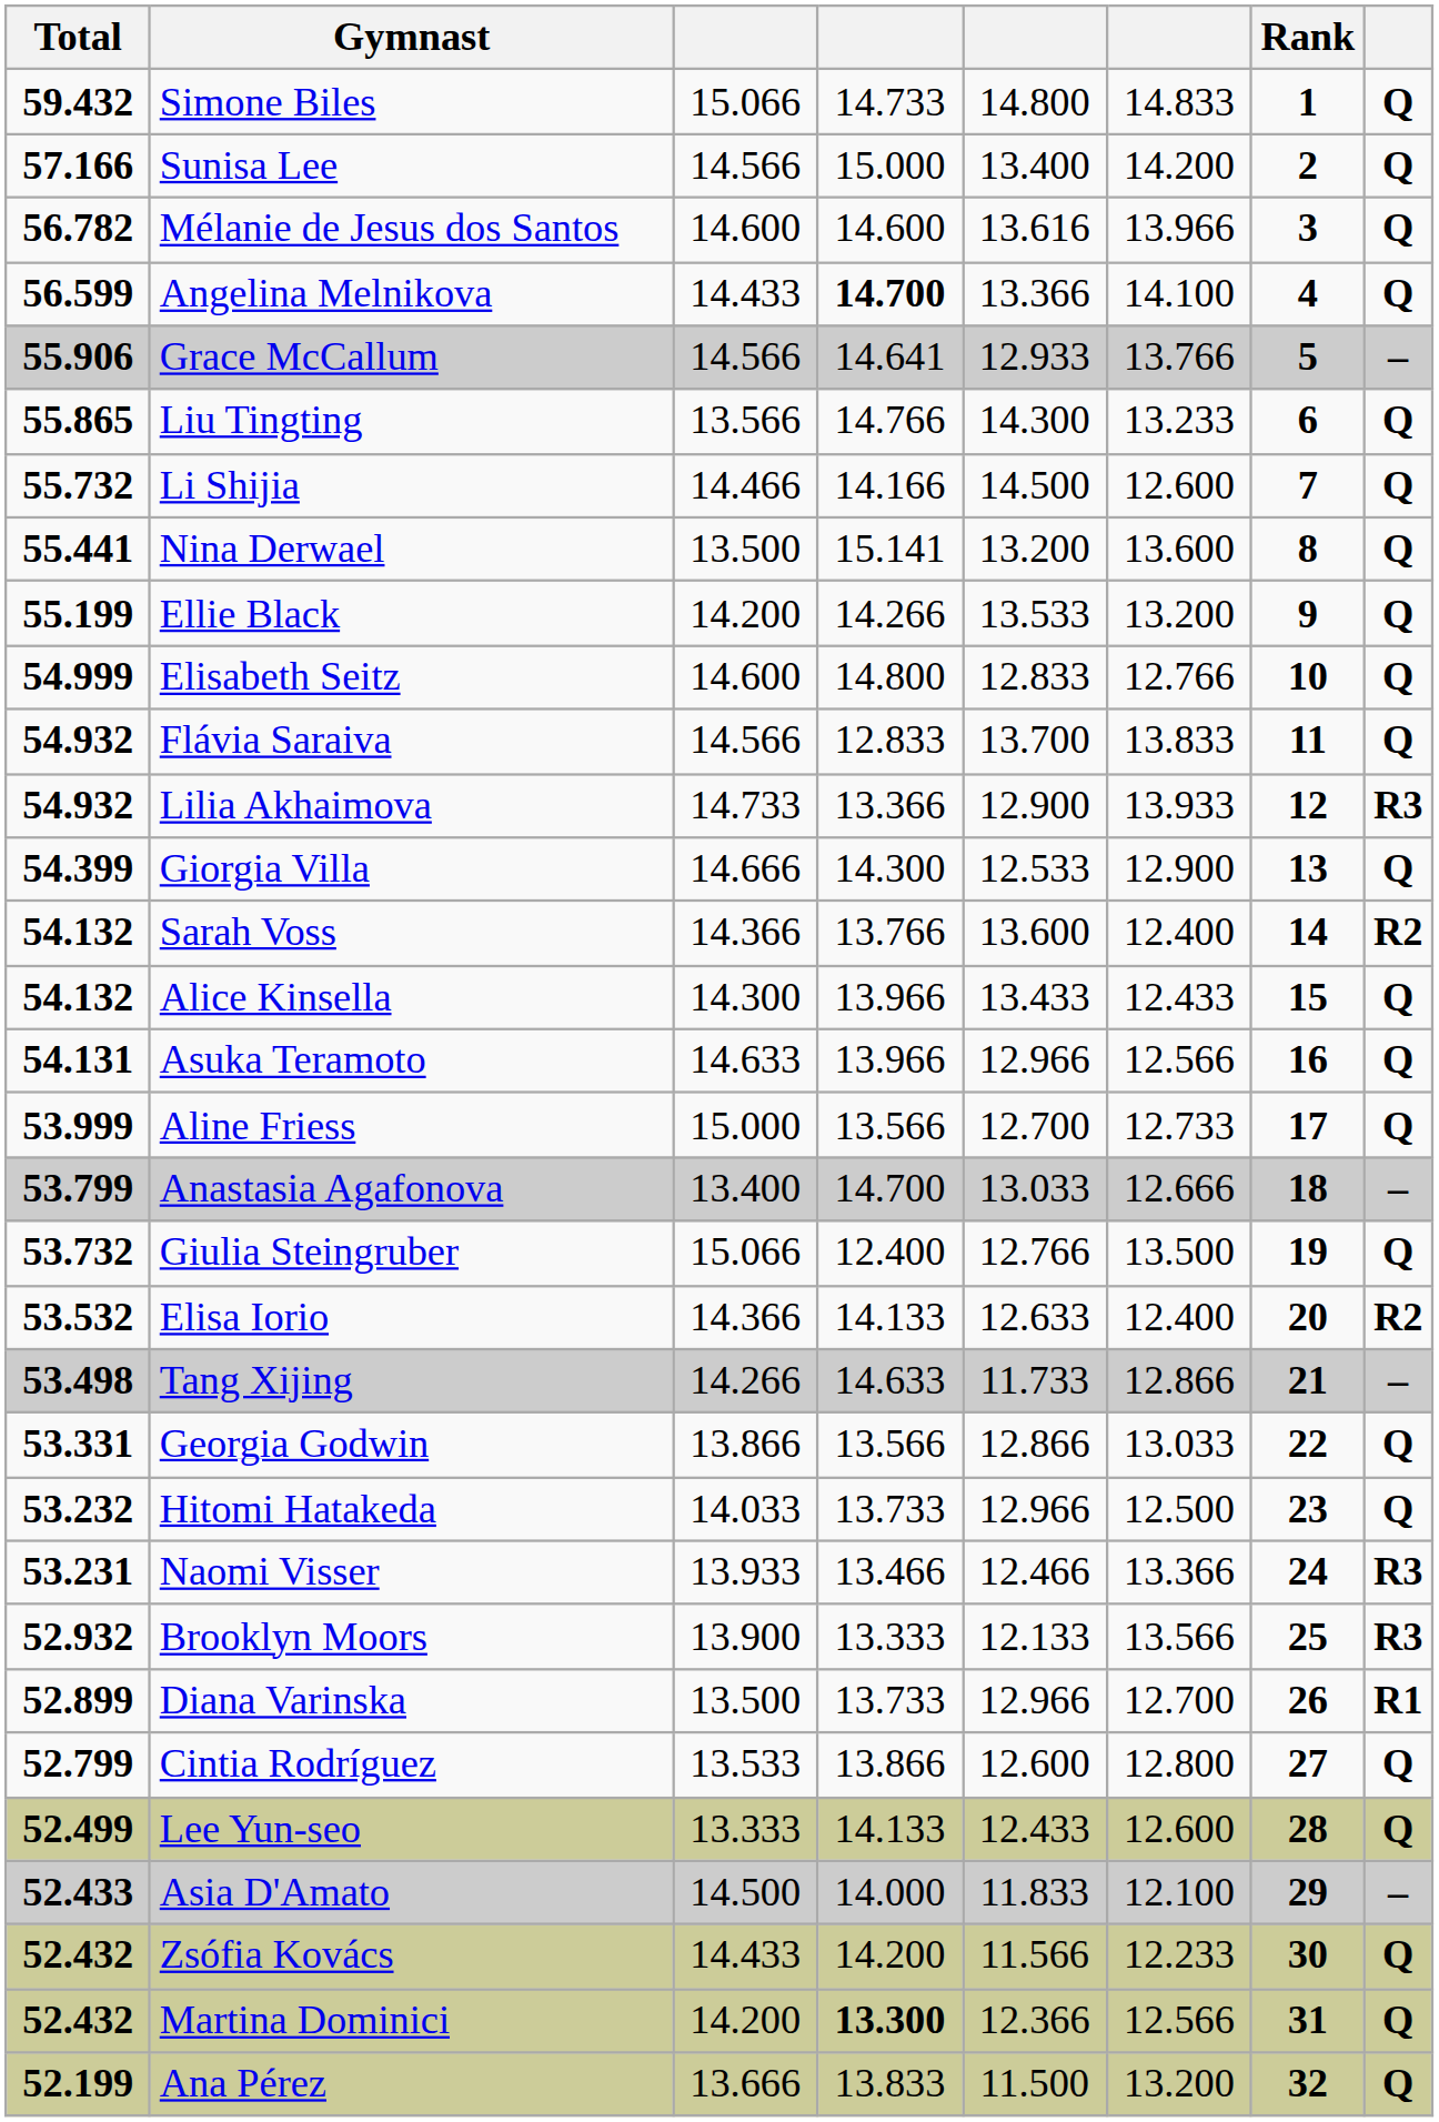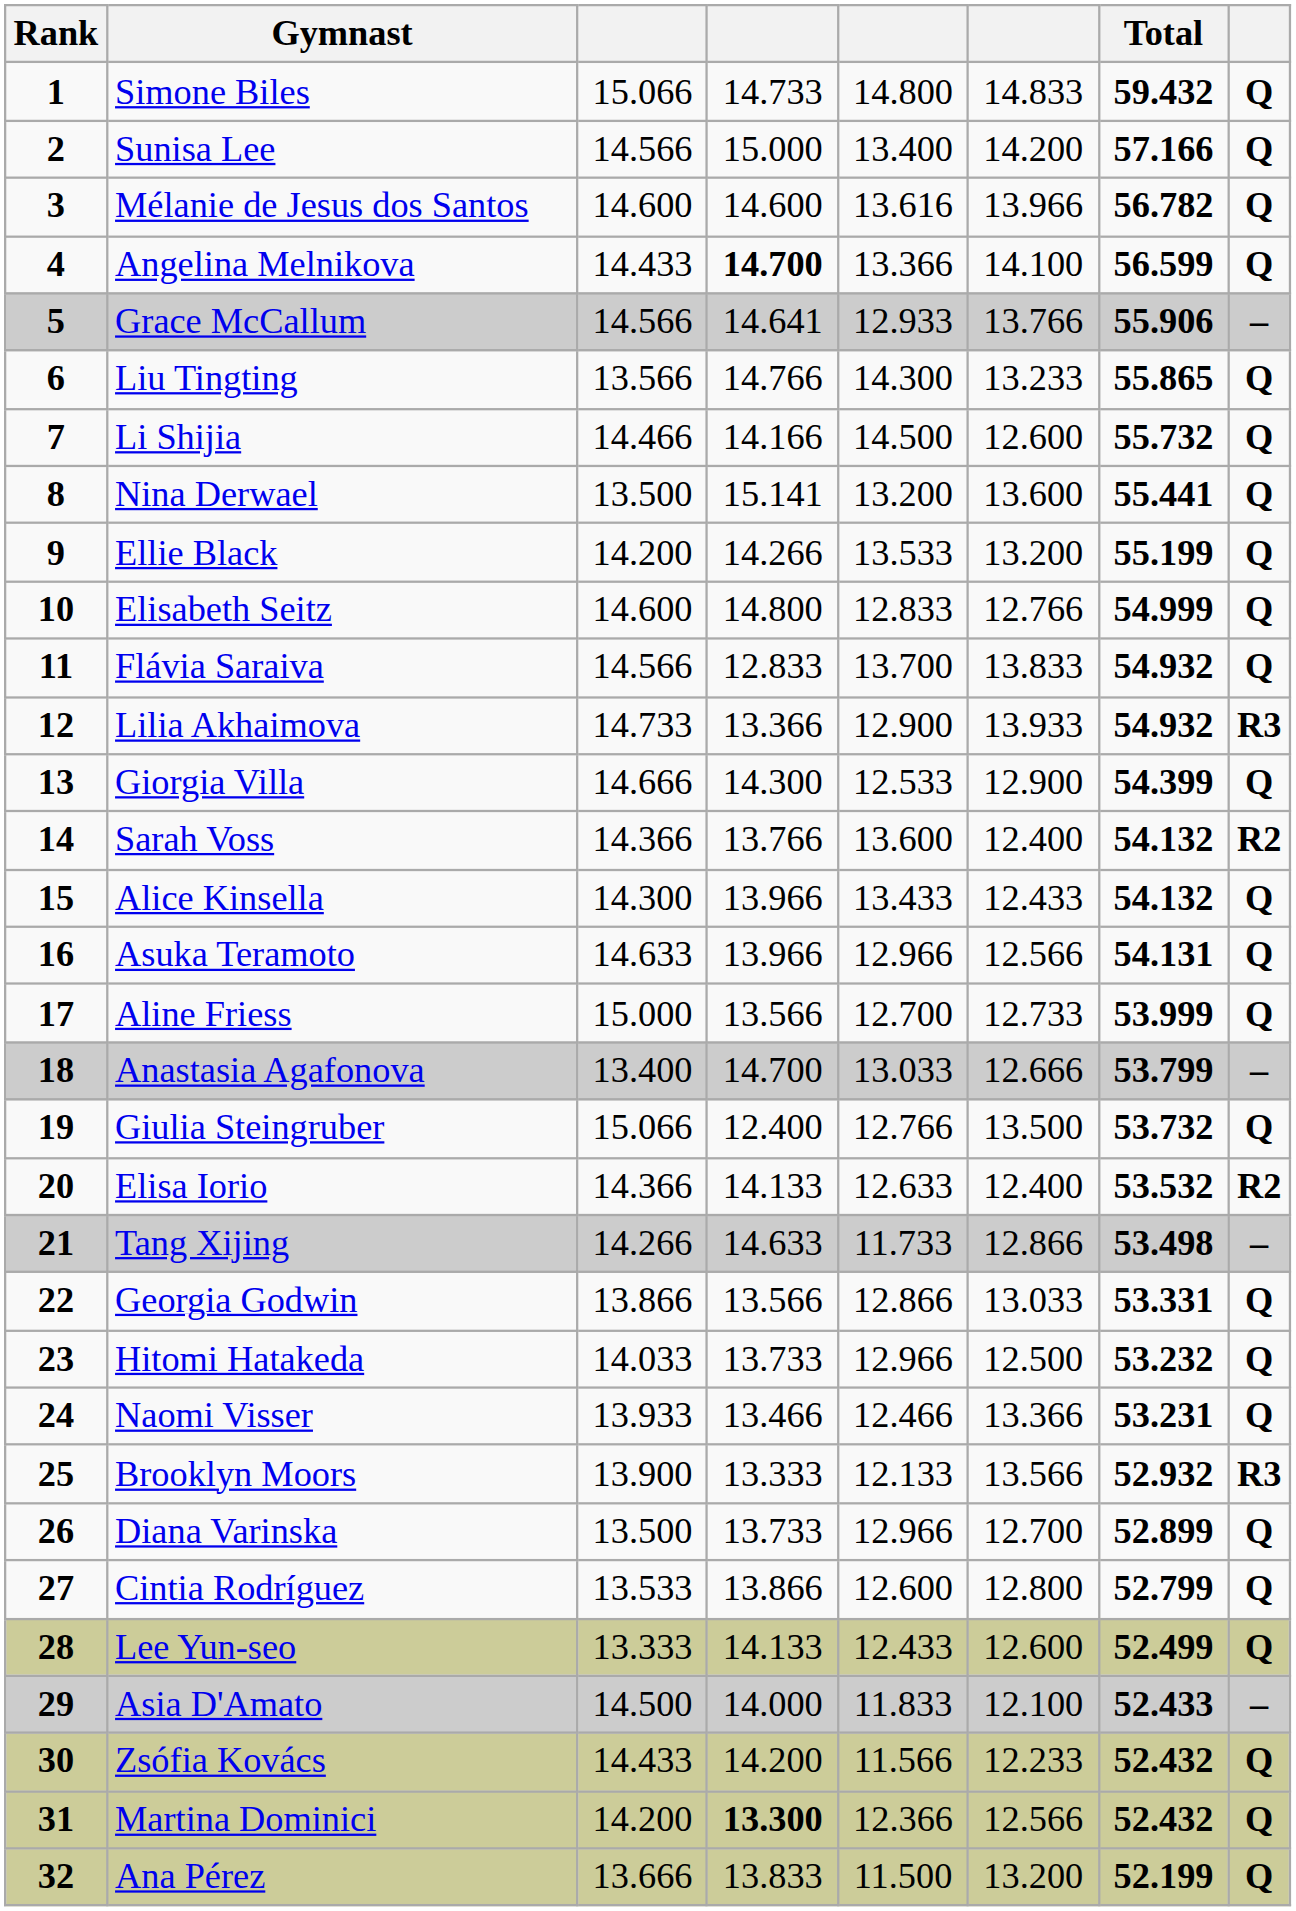 <table class="wikitable sortable" style="text-align:center; font-size:100%">
 <tr>
-<th scope="col" style="width:50px;">Total</th>
+<th scope="col" style="width:15px;">Rank</th>
 <th scope="col" style="width:200px;">Gymnast</th>
 <th scope="col" style="width:50px;"></th>
 <th scope="col" style="width:50px;"></th>
 <th scope="col" style="width:50px;"></th>
 <th scope="col" style="width:50px;"></th>
-<th scope="col" style="width:15px;">Rank</th>
+<th scope="col" style="width:50px;">Total</th>
 <th scope="col" style="width:15px;"></th>
 </tr>
 <tr>
-<td><strong>59.432</strong></td>
+<td scope="row" style="text-align:center;"><strong>1</strong></td>
 <td style="text-align:left;"> <a href='#'>Simone Biles</a></td>
 <td>15.066</td>
 <td>14.733</td>
 <td>14.800</td>
 <td>14.833</td>
-<td scope="row" style="text-align:center;"><strong>1</strong></td>
+<td><strong>59.432</strong></td>
 <td><strong>Q</strong></td>
 </tr>
 <tr>
-<td><strong>57.166</strong></td>
+<td scope="row" style="text-align:center;"><strong>2</strong></td>
 <td style="text-align:left;"> <a href='#'>Sunisa Lee</a></td>
 <td>14.566</td>
 <td>15.000</td>
 <td>13.400</td>
 <td>14.200</td>
-<td scope="row" style="text-align:center;"><strong>2</strong></td>
+<td><strong>57.166</strong></td>
 <td><strong>Q</strong></td>
 </tr>
 <tr>
-<td><strong>56.782</strong></td>
+<td scope="row" style="text-align:center;"><strong>3</strong></td>
 <td style="text-align:left;"> <a href='#'>Mélanie de Jesus dos Santos</a></td>
 <td>14.600</td>
 <td>14.600</td>
 <td>13.616</td>
 <td>13.966</td>
-<td scope="row" style="text-align:center;"><strong>3</strong></td>
+<td><strong>56.782</strong></td>
 <td><strong>Q</strong></td>
 </tr>
 <tr>
-<td><strong>56.599</strong></td>
+<td scope="row" style="text-align:center;"><strong>4</strong></td>
 <td style="text-align:left;"> <a href='#'>Angelina Melnikova</a></td>
 <td>14.433</td>
 <td><strong>14.700</strong></td>
 <td>13.366</td>
 <td>14.100</td>
-<td scope="row" style="text-align:center;"><strong>4</strong></td>
+<td><strong>56.599</strong></td>
 <td><strong>Q</strong></td>
 </tr>
 <tr style="background:#cccccc;">
-<td><strong>55.906</strong></td>
+<td scope="row" style="text-align:center;"><strong>5</strong></td>
 <td style="text-align:left;"> <a href='#'>Grace McCallum</a></td>
 <td>14.566</td>
 <td>14.641</td>
 <td>12.933</td>
 <td>13.766</td>
-<td scope="row" style="text-align:center;"><strong>5</strong></td>
+<td><strong>55.906</strong></td>
 <td><strong>–</strong></td>
 </tr>
 <tr>
-<td><strong>55.865</strong></td>
+<td scope="row" style="text-align:center;"><strong>6</strong></td>
 <td style="text-align:left;"> <a href='#'>Liu Tingting</a></td>
 <td>13.566</td>
 <td>14.766</td>
 <td>14.300</td>
 <td>13.233</td>
-<td scope="row" style="text-align:center;"><strong>6</strong></td>
+<td><strong>55.865</strong></td>
 <td><strong>Q</strong></td>
 </tr>
 <tr>
-<td><strong>55.732</strong></td>
+<td scope="row" style="text-align:center;"><strong>7</strong></td>
 <td style="text-align:left;"> <a href='#'>Li Shijia</a></td>
 <td>14.466</td>
 <td>14.166</td>
 <td>14.500</td>
 <td>12.600</td>
-<td scope="row" style="text-align:center;"><strong>7</strong></td>
+<td><strong>55.732</strong></td>
 <td><strong>Q</strong></td>
 </tr>
 <tr>
-<td><strong>55.441</strong></td>
+<td scope="row" style="text-align:center;"><strong>8</strong></td>
 <td style="text-align:left;"> <a href='#'>Nina Derwael</a></td>
 <td>13.500</td>
 <td>15.141</td>
 <td>13.200</td>
 <td>13.600</td>
-<td scope="row" style="text-align:center;"><strong>8</strong></td>
+<td><strong>55.441</strong></td>
 <td><strong>Q</strong></td>
 </tr>
 <tr>
-<td><strong>55.199</strong></td>
+<td scope="row" style="text-align:center;"><strong>9</strong></td>
 <td style="text-align:left;"> <a href='#'>Ellie Black</a></td>
 <td>14.200</td>
 <td>14.266</td>
 <td>13.533</td>
 <td>13.200</td>
-<td scope="row" style="text-align:center;"><strong>9</strong></td>
+<td><strong>55.199</strong></td>
 <td><strong>Q</strong></td>
 </tr>
 <tr>
-<td><strong>54.999</strong></td>
+<td scope="row" style="text-align:center;"><strong>10</strong></td>
 <td style="text-align:left;"> <a href='#'>Elisabeth Seitz</a></td>
 <td>14.600</td>
 <td>14.800</td>
 <td>12.833</td>
 <td>12.766</td>
-<td scope="row" style="text-align:center;"><strong>10</strong></td>
+<td><strong>54.999</strong></td>
 <td><strong>Q</strong></td>
 </tr>
 <tr>
-<td><strong>54.932</strong></td>
+<td scope="row" style="text-align:center;"><strong>11</strong></td>
 <td style="text-align:left;"> <a href='#'>Flávia Saraiva</a></td>
 <td>14.566</td>
 <td>12.833</td>
 <td>13.700</td>
 <td>13.833</td>
-<td scope="row" style="text-align:center;"><strong>11</strong></td>
+<td><strong>54.932</strong></td>
 <td><strong>Q</strong></td>
 </tr>
 <tr>
-<td><strong>54.932</strong></td>
+<td scope="row" style="text-align:center;"><strong>12</strong></td>
 <td style="text-align:left;"> <a href='#'>Lilia Akhaimova</a></td>
 <td>14.733</td>
 <td>13.366</td>
 <td>12.900</td>
 <td>13.933</td>
-<td scope="row" style="text-align:center;"><strong>12</strong></td>
+<td><strong>54.932</strong></td>
 <td><strong>R3</strong></td>
 </tr>
 <tr>
-<td><strong>54.399</strong></td>
+<td scope="row" style="text-align:center;"><strong>13</strong></td>
 <td style="text-align:left;"> <a href='#'>Giorgia Villa</a></td>
 <td>14.666</td>
 <td>14.300</td>
 <td>12.533</td>
 <td>12.900</td>
-<td scope="row" style="text-align:center;"><strong>13</strong></td>
+<td><strong>54.399</strong></td>
 <td><strong>Q</strong></td>
 </tr>
 <tr>
-<td><strong>54.132</strong></td>
+<td scope="row" style="text-align:center;"><strong>14</strong></td>
 <td style="text-align:left;"> <a href='#'>Sarah Voss</a></td>
 <td>14.366</td>
 <td>13.766</td>
 <td>13.600</td>
 <td>12.400</td>
-<td scope="row" style="text-align:center;"><strong>14</strong></td>
+<td><strong>54.132</strong></td>
 <td><strong>R2</strong></td>
 </tr>
 <tr>
-<td><strong>54.132</strong></td>
+<td scope="row" style="text-align:center;"><strong>15</strong></td>
 <td style="text-align:left;"> <a href='#'>Alice Kinsella</a></td>
 <td>14.300</td>
 <td>13.966</td>
 <td>13.433</td>
 <td>12.433</td>
-<td scope="row" style="text-align:center;"><strong>15</strong></td>
+<td><strong>54.132</strong></td>
 <td><strong>Q</strong></td>
 </tr>
 <tr>
-<td><strong>54.131</strong></td>
+<td scope="row" style="text-align:center;"><strong>16</strong></td>
 <td style="text-align:left;"> <a href='#'>Asuka Teramoto</a></td>
 <td>14.633</td>
 <td>13.966</td>
 <td>12.966</td>
 <td>12.566</td>
-<td scope="row" style="text-align:center;"><strong>16</strong></td>
+<td><strong>54.131</strong></td>
 <td><strong>Q</strong></td>
 </tr>
 <tr>
-<td><strong>53.999</strong></td>
+<td scope="row" style="text-align:center;"><strong>17</strong></td>
 <td style="text-align:left;"> <a href='#'>Aline Friess</a></td>
 <td>15.000</td>
 <td>13.566</td>
 <td>12.700</td>
 <td>12.733</td>
-<td scope="row" style="text-align:center;"><strong>17</strong></td>
+<td><strong>53.999</strong></td>
 <td><strong>Q</strong></td>
 </tr>
 <tr style="background:#cccccc;">
-<td><strong>53.799</strong></td>
+<td scope="row" style="text-align:center;"><strong>18</strong></td>
 <td style="text-align:left;"> <a href='#'>Anastasia Agafonova</a></td>
 <td>13.400</td>
 <td>14.700</td>
 <td>13.033</td>
 <td>12.666</td>
-<td scope="row" style="text-align:center;"><strong>18</strong></td>
+<td><strong>53.799</strong></td>
 <td><strong>–</strong></td>
 </tr>
 <tr>
-<td><strong>53.732</strong></td>
+<td scope="row" style="text-align:center;"><strong>19</strong></td>
 <td style="text-align:left;"> <a href='#'>Giulia Steingruber</a></td>
 <td>15.066</td>
 <td>12.400</td>
 <td>12.766</td>
 <td>13.500</td>
-<td scope="row" style="text-align:center;"><strong>19</strong></td>
+<td><strong>53.732</strong></td>
 <td><strong>Q</strong></td>
 </tr>
 <tr>
-<td><strong>53.532</strong></td>
+<td scope="row" style="text-align:center;"><strong>20</strong></td>
 <td style="text-align:left;"> <a href='#'>Elisa Iorio</a></td>
 <td>14.366</td>
 <td>14.133</td>
 <td>12.633</td>
 <td>12.400</td>
-<td scope="row" style="text-align:center;"><strong>20</strong></td>
+<td><strong>53.532</strong></td>
 <td><strong>R2</strong></td>
 </tr>
 <tr style="background:#cccccc;">
-<td><strong>53.498</strong></td>
+<td scope="row" style="text-align:center;"><strong>21</strong></td>
 <td style="text-align:left;"> <a href='#'>Tang Xijing</a></td>
 <td>14.266</td>
 <td>14.633</td>
 <td>11.733</td>
 <td>12.866</td>
-<td scope="row" style="text-align:center;"><strong>21</strong></td>
+<td><strong>53.498</strong></td>
 <td><strong>–</strong></td>
 </tr>
 <tr>
-<td><strong>53.331</strong></td>
+<td scope="row" style="text-align:center;"><strong>22</strong></td>
 <td style="text-align:left;"> <a href='#'>Georgia Godwin</a></td>
 <td>13.866</td>
 <td>13.566</td>
 <td>12.866</td>
 <td>13.033</td>
-<td scope="row" style="text-align:center;"><strong>22</strong></td>
+<td><strong>53.331</strong></td>
 <td><strong>Q</strong></td>
 </tr>
 <tr>
-<td><strong>53.232</strong></td>
+<td scope="row" style="text-align:center;"><strong>23</strong></td>
 <td style="text-align:left;"> <a href='#'>Hitomi Hatakeda</a></td>
 <td>14.033</td>
 <td>13.733</td>
 <td>12.966</td>
 <td>12.500</td>
-<td scope="row" style="text-align:center;"><strong>23</strong></td>
+<td><strong>53.232</strong></td>
 <td><strong>Q</strong></td>
 </tr>
 <tr>
-<td><strong>53.231</strong></td>
+<td scope="row" style="text-align:center;"><strong>24</strong></td>
 <td style="text-align:left;"> <a href='#'>Naomi Visser</a></td>
 <td>13.933</td>
 <td>13.466</td>
 <td>12.466</td>
 <td>13.366</td>
-<td scope="row" style="text-align:center;"><strong>24</strong></td>
-<td><strong>R3</strong></td>
+<td><strong>53.231</strong></td>
+<td><strong>Q</strong></td>
 </tr>
 <tr>
-<td><strong>52.932</strong></td>
+<td scope="row" style="text-align:center;"><strong>25</strong></td>
 <td style="text-align:left;"> <a href='#'>Brooklyn Moors</a></td>
 <td>13.900</td>
 <td>13.333</td>
 <td>12.133</td>
 <td>13.566</td>
-<td scope="row" style="text-align:center;"><strong>25</strong></td>
+<td><strong>52.932</strong></td>
 <td><strong>R3</strong></td>
 </tr>
 <tr>
-<td><strong>52.899</strong></td>
+<td scope="row" style="text-align:center;"><strong>26</strong></td>
 <td style="text-align:left;"> <a href='#'>Diana Varinska</a></td>
 <td>13.500</td>
 <td>13.733</td>
 <td>12.966</td>
 <td>12.700</td>
-<td scope="row" style="text-align:center;"><strong>26</strong></td>
-<td><strong>R1</strong></td>
+<td><strong>52.899</strong></td>
+<td><strong>Q</strong></td>
 </tr>
 <tr>
-<td><strong>52.799</strong></td>
+<td scope="row" style="text-align:center;"><strong>27</strong></td>
 <td style="text-align:left;"> <a href='#'>Cintia Rodríguez</a></td>
 <td>13.533</td>
 <td>13.866</td>
 <td>12.600</td>
 <td>12.800</td>
-<td scope="row" style="text-align:center;"><strong>27</strong></td>
+<td><strong>52.799</strong></td>
 <td><strong>Q</strong></td>
 </tr>
 <tr style="background:#cccc99;">
-<td><strong>52.499</strong></td>
+<td scope="row" style="text-align:center;"><strong>28</strong></td>
 <td style="text-align:left;"> <a href='#'>Lee Yun-seo</a></td>
 <td>13.333</td>
 <td>14.133</td>
 <td>12.433</td>
 <td>12.600</td>
-<td scope="row" style="text-align:center;"><strong>28</strong></td>
+<td><strong>52.499</strong></td>
 <td><strong>Q</strong></td>
 </tr>
 <tr style="background:#cccccc;">
-<td><strong>52.433</strong></td>
+<td scope="row" style="text-align:center;"><strong>29</strong></td>
 <td style="text-align:left;"> <a href='#'>Asia D'Amato</a></td>
 <td>14.500</td>
 <td>14.000</td>
 <td>11.833</td>
 <td>12.100</td>
-<td scope="row" style="text-align:center;"><strong>29</strong></td>
+<td><strong>52.433</strong></td>
 <td><strong>–</strong></td>
 </tr>
 <tr style="background:#cccc99;">
-<td><strong>52.432</strong></td>
+<td scope="row" style="text-align:center;"><strong>30</strong></td>
 <td style="text-align:left;"> <a href='#'>Zsófia Kovács</a></td>
 <td>14.433</td>
 <td>14.200</td>
 <td>11.566</td>
 <td>12.233</td>
-<td scope="row" style="text-align:center;"><strong>30</strong></td>
+<td><strong>52.432</strong></td>
 <td><strong>Q</strong></td>
 </tr>
 <tr style="background:#cccc99;">
-<td><strong>52.432</strong></td>
+<td scope="row" style="text-align:center;"><strong>31</strong></td>
 <td style="text-align:left;"> <a href='#'>Martina Dominici</a></td>
 <td>14.200</td>
 <td><strong>13.300</strong></td>
 <td>12.366</td>
 <td>12.566</td>
-<td scope="row" style="text-align:center;"><strong>31</strong></td>
+<td><strong>52.432</strong></td>
 <td><strong>Q</strong></td>
 </tr>
 <tr style="background:#cccc99;">
-<td><strong>52.199</strong></td>
+<td scope="row" style="text-align:center;"><strong>32</strong></td>
 <td style="text-align:left;"> <a href='#'>Ana Pérez</a></td>
 <td>13.666</td>
 <td>13.833</td>
 <td>11.500</td>
 <td>13.200</td>
-<td scope="row" style="text-align:center;"><strong>32</strong></td>
+<td><strong>52.199</strong></td>
 <td><strong>Q</strong></td>
 </tr>
 </table>
